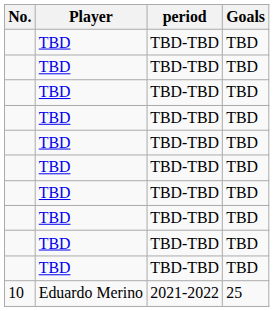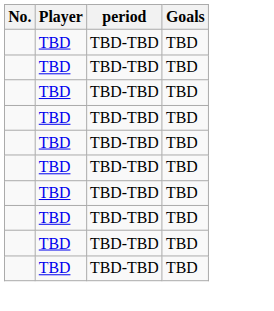 <table class="wikitable">
 <tr>
 <th>No.</th>
 <th>Player</th>
 <th>period</th>
 <th>Goals</th>
 </tr>
 <tr>
 <td></td>
 <td> <a href='#'>TBD</a></td>
 <td>TBD-TBD</td>
 <td>TBD</td>
 </tr>
 <tr>
 <td></td>
 <td> <a href='#'>TBD</a></td>
 <td>TBD-TBD</td>
 <td>TBD</td>
 </tr>
 <tr>
 <td></td>
 <td> <a href='#'>TBD</a></td>
 <td>TBD-TBD</td>
 <td>TBD</td>
 </tr>
 <tr>
 <td></td>
 <td> <a href='#'>TBD</a></td>
 <td>TBD-TBD</td>
 <td>TBD</td>
 </tr>
 <tr>
 <td></td>
 <td> <a href='#'>TBD</a></td>
 <td>TBD-TBD</td>
 <td>TBD</td>
 </tr>
 <tr>
 <td></td>
 <td> <a href='#'>TBD</a></td>
 <td>TBD-TBD</td>
 <td>TBD</td>
 </tr>
 <tr>
 <td></td>
 <td> <a href='#'>TBD</a></td>
 <td>TBD-TBD</td>
 <td>TBD</td>
 </tr>
 <tr>
 <td></td>
 <td> <a href='#'>TBD</a></td>
 <td>TBD-TBD</td>
 <td>TBD</td>
 </tr>
 <tr>
 <td></td>
 <td> <a href='#'>TBD</a></td>
 <td>TBD-TBD</td>
 <td>TBD</td>
 </tr>
 <tr>
 <td></td>
 <td> <a href='#'>TBD</a></td>
 <td>TBD-TBD</td>
 <td>TBD</td>
 </tr>
-<tr>
-<td>10</td>
-<td> Eduardo Merino</td>
-<td>2021-2022</td>
-<td>25</td>
-</tr>
 </table>
